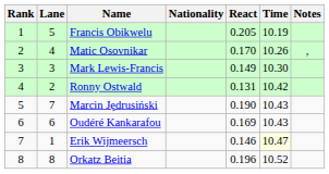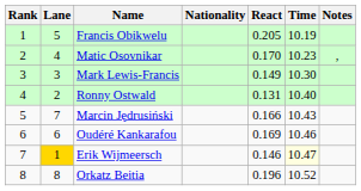 <table class="wikitable sortable" style="text-align:center">
 <tr>
 <th>Rank</th>
 <th>Lane</th>
 <th>Name</th>
 <th>Nationality</th>
 <th>React</th>
 <th>Time</th>
 <th>Notes</th>
 </tr>
 <tr bgcolor=ccffcc>
 <td>1</td>
 <td>5</td>
 <td align="left"><a href='#'>Francis Obikwelu</a></td>
 <td align=left></td>
 <td>0.205</td>
 <td>10.19</td>
 <td></td>
 </tr>
 <tr bgcolor=ccffcc>
 <td>2</td>
 <td>4</td>
 <td align="left"><a href='#'>Matic Osovnikar</a></td>
 <td align=left></td>
 <td>0.170</td>
-<td>10.26</td>
+<td>10.23</td>
 <td>, </td>
 </tr>
 <tr bgcolor=ccffcc>
 <td>3</td>
 <td>3</td>
 <td align="left"><a href='#'>Mark Lewis-Francis</a></td>
 <td align=left></td>
 <td>0.149</td>
 <td>10.30</td>
 <td></td>
 </tr>
 <tr bgcolor=ccffcc>
 <td>4</td>
 <td>2</td>
 <td align="left"><a href='#'>Ronny Ostwald</a></td>
 <td align=left></td>
 <td>0.131</td>
-<td>10.42</td>
+<td>10.40</td>
 <td></td>
 </tr>
 <tr>
 <td>5</td>
 <td>7</td>
 <td align="left"><a href='#'>Marcin Jędrusiński</a></td>
 <td align=left></td>
-<td>0.190</td>
+<td>0.166</td>
 <td>10.43</td>
 <td></td>
 </tr>
 <tr>
 <td>6</td>
 <td>6</td>
 <td align="left"><a href='#'>Oudéré Kankarafou</a></td>
 <td align=left></td>
 <td>0.169</td>
-<td>10.43</td>
+<td>10.46</td>
 <td></td>
 </tr>
 <tr>
 <td>7</td>
-<td>1</td>
+<td style="background: gold;">1</td>
 <td align="left"><a href='#'>Erik Wijmeersch</a></td>
 <td align=left></td>
 <td>0.146</td>
 <td style="background: lightyellow;">10.47</td>
 <td></td>
 </tr>
 <tr>
 <td>8</td>
 <td>8</td>
 <td align="left"><a href='#'>Orkatz Beitia</a></td>
 <td align=left></td>
 <td>0.196</td>
 <td>10.52</td>
 <td></td>
 </tr>
 </table>
